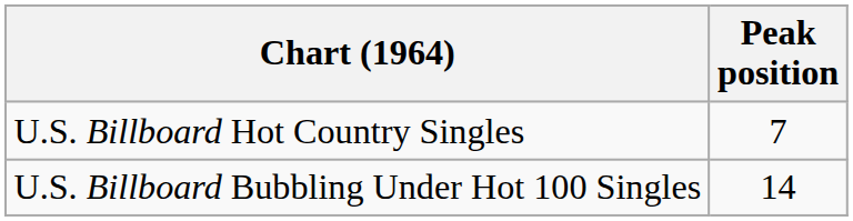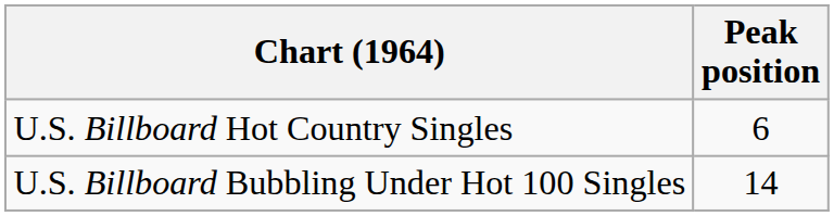 <table class="wikitable sortable">
 <tr>
 <th align="left">Chart (1964)</th>
 <th align="center">Peak<br>position</th>
 </tr>
 <tr>
 <td align="left">U.S. <em>Billboard</em> Hot Country Singles</td>
-<td align="center">7</td>
+<td align="center">6</td>
 </tr>
 <tr>
 <td align="left">U.S. <em>Billboard</em> Bubbling Under Hot 100 Singles</td>
 <td align="center">14</td>
 </tr>
 </table>
